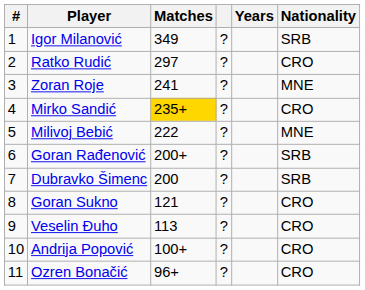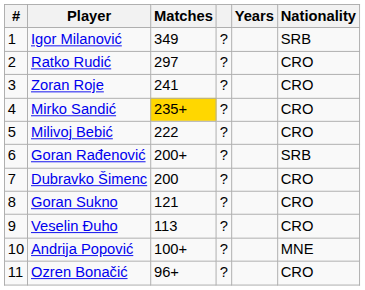 <table class="wikitable sortable" style="border:1px solid #AAAAAA" style="text-align:center">
 <tr bgcolor="#EFEFEF">
 <th>#</th>
 <th>Player</th>
 <th>Matches</th>
 <th></th>
 <th>Years</th>
 <th>Nationality</th>
 </tr>
 <tr>
 <td>1</td>
 <td align="left"><a href='#'>Igor Milanović</a></td>
 <td>349</td>
 <td>?</td>
 <td></td>
 <td>SRB</td>
 </tr>
 <tr>
 <td>2</td>
 <td align="left"><a href='#'>Ratko Rudić</a></td>
 <td>297</td>
 <td>?</td>
 <td></td>
 <td>CRO</td>
 </tr>
 <tr>
 <td>3</td>
 <td align="left"><a href='#'>Zoran Roje</a></td>
 <td>241</td>
 <td>?</td>
 <td></td>
-<td>MNE</td>
+<td>CRO</td>
 </tr>
 <tr>
 <td>4</td>
 <td align="left"><a href='#'>Mirko Sandić</a></td>
 <td style="background: gold;">235+</td>
 <td>?</td>
 <td></td>
 <td>CRO</td>
 </tr>
 <tr>
 <td>5</td>
 <td align="left"><a href='#'>Milivoj Bebić</a></td>
 <td>222</td>
 <td>?</td>
 <td></td>
-<td>MNE</td>
+<td>CRO</td>
 </tr>
 <tr>
 <td>6</td>
 <td align="left"><a href='#'>Goran Rađenović</a></td>
 <td>200+</td>
 <td>?</td>
 <td></td>
 <td>SRB</td>
 </tr>
 <tr>
 <td>7</td>
 <td align="left"><a href='#'>Dubravko Šimenc</a></td>
 <td>200</td>
 <td>?</td>
 <td></td>
-<td>SRB</td>
+<td>CRO</td>
 </tr>
 <tr>
 <td>8</td>
 <td align="left"><a href='#'>Goran Sukno</a></td>
 <td>121</td>
 <td>?</td>
 <td></td>
 <td>CRO</td>
 </tr>
 <tr>
 <td>9</td>
 <td align="left"><a href='#'>Veselin Đuho</a></td>
 <td>113</td>
 <td>?</td>
 <td></td>
 <td>CRO</td>
 </tr>
 <tr>
 <td>10</td>
 <td align="left"><a href='#'>Andrija Popović</a></td>
 <td>100+</td>
 <td>?</td>
 <td></td>
-<td>CRO</td>
+<td>MNE</td>
 </tr>
 <tr>
 <td>11</td>
 <td align="left"><a href='#'>Ozren Bonačić</a></td>
 <td>96+</td>
 <td>?</td>
 <td></td>
 <td>CRO</td>
 </tr>
 </table>
